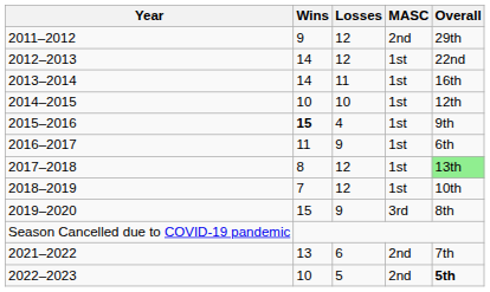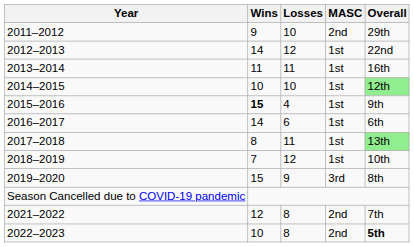 <table class="wikitable">
 <tr>
 <th>Year</th>
 <th>Wins</th>
 <th>Losses</th>
 <th>MASC</th>
 <th>Overall</th>
 </tr>
 <tr>
 <td>2011–2012</td>
 <td>9</td>
-<td>12</td>
+<td>10</td>
 <td>2nd</td>
 <td>29th</td>
 </tr>
 <tr>
 <td>2012–2013</td>
 <td>14</td>
 <td>12</td>
 <td>1st</td>
 <td>22nd</td>
 </tr>
 <tr>
 <td>2013–2014</td>
-<td>14</td>
+<td>11</td>
 <td>11</td>
 <td>1st</td>
 <td>16th</td>
 </tr>
 <tr>
 <td>2014–2015</td>
 <td>10</td>
 <td>10</td>
 <td>1st</td>
-<td>12th</td>
+<td style="background: lightgreen;">12th</td>
 </tr>
 <tr>
 <td>2015–2016</td>
 <td><strong>15</strong></td>
 <td>4</td>
 <td>1st</td>
 <td>9th</td>
 </tr>
 <tr>
 <td>2016–2017</td>
-<td>11</td>
-<td>9</td>
+<td>14</td>
+<td>6</td>
 <td>1st</td>
 <td>6th</td>
 </tr>
 <tr>
 <td>2017–2018</td>
 <td>8</td>
-<td>12</td>
+<td>11</td>
 <td>1st</td>
 <td style="background: lightgreen;">13th</td>
 </tr>
 <tr>
 <td>2018–2019</td>
 <td>7</td>
 <td>12</td>
 <td>1st</td>
 <td>10th</td>
 </tr>
 <tr>
 <td>2019–2020</td>
 <td>15</td>
 <td>9</td>
 <td>3rd</td>
 <td>8th</td>
 </tr>
 <tr>
 <td>Season Cancelled due to <a href='#'>COVID-19 pandemic</a></td>
 </tr>
 <tr>
 <td>2021–2022</td>
-<td>13</td>
-<td>6</td>
+<td>12</td>
+<td>8</td>
 <td>2nd</td>
 <td>7th</td>
 </tr>
 <tr>
 <td>2022–2023</td>
 <td>10</td>
-<td>5</td>
+<td>8</td>
 <td>2nd</td>
 <td><strong>5th</strong></td>
 </tr>
 </table>
